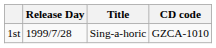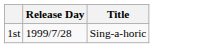 <table class=wikitable style="font-size:small">
 <tr>
 <th></th>
 <th>Release Day</th>
 <th>Title</th>
-<th>CD code</th>
 </tr>
 <tr>
 <td>1st</td>
 <td>1999/7/28</td>
 <td>Sing-a-horic</td>
-<td>GZCA-1010</td>
 </tr>
 </table>
